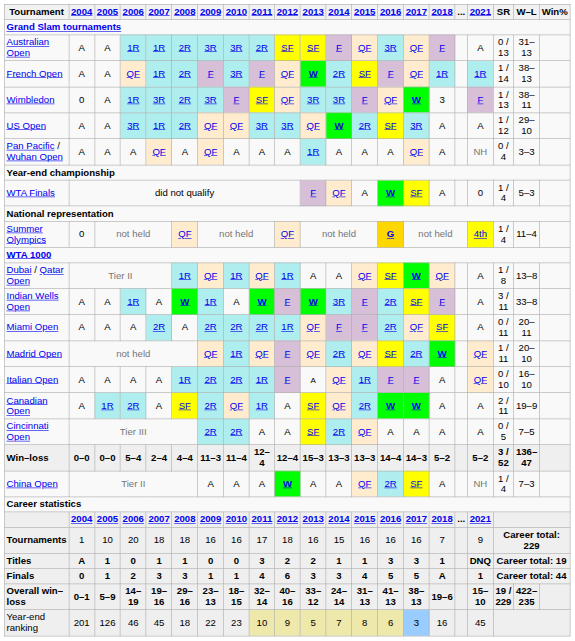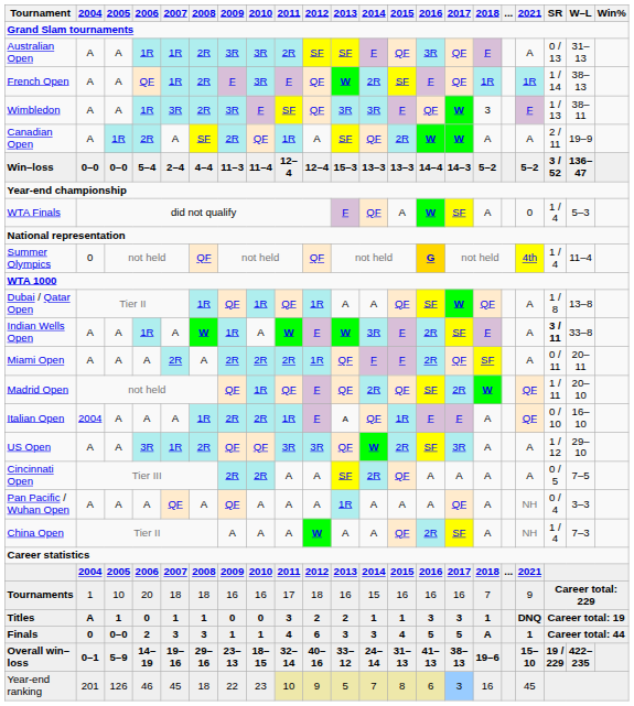 <table class="wikitable nowrap" style=text-align:center;>
 <tr>
 <th>Tournament</th>
 <th><a href='#'>2004</a></th>
 <th><a href='#'>2005</a></th>
 <th><a href='#'>2006</a></th>
 <th><a href='#'>2007</a></th>
 <th><a href='#'>2008</a></th>
 <th><a href='#'>2009</a></th>
 <th><a href='#'>2010</a></th>
 <th><a href='#'>2011</a></th>
 <th><a href='#'>2012</a></th>
 <th><a href='#'>2013</a></th>
 <th><a href='#'>2014</a></th>
 <th><a href='#'>2015</a></th>
 <th><a href='#'>2016</a></th>
 <th><a href='#'>2017</a></th>
 <th><a href='#'>2018</a></th>
 <th>...</th>
 <th><a href='#'>2021</a></th>
 <th>SR</th>
 <th>W–L</th>
 <th>Win%</th>
 </tr>
 <tr>
 <td colspan=21 align=left><strong><a href='#'>Grand Slam tournaments</a></strong></td>
 </tr>
 <tr>
 <td align=left><a href='#'>Australian Open</a></td>
 <td>A</td>
 <td>A</td>
 <td bgcolor=afeeee><a href='#'>1R</a></td>
 <td bgcolor=afeeee><a href='#'>1R</a></td>
 <td bgcolor=afeeee><a href='#'>2R</a></td>
 <td bgcolor=afeeee><a href='#'>3R</a></td>
 <td bgcolor=afeeee><a href='#'>3R</a></td>
 <td bgcolor=afeeee><a href='#'>2R</a></td>
 <td bgcolor=yellow><a href='#'>SF</a></td>
 <td bgcolor=yellow><a href='#'>SF</a></td>
 <td bgcolor=thistle><a href='#'>F</a></td>
 <td bgcolor=ffebcd><a href='#'>QF</a></td>
 <td bgcolor=afeeee><a href='#'>3R</a></td>
 <td bgcolor=ffebcd><a href='#'>QF</a></td>
 <td bgcolor=thistle><a href='#'>F</a></td>
 <td></td>
 <td>A</td>
 <td>0 / 13</td>
 <td>31–13</td>
 <td></td>
 </tr>
 <tr>
 <td align=left><a href='#'>French Open</a></td>
 <td>A</td>
 <td>A</td>
 <td bgcolor=ffebcd><a href='#'>QF</a></td>
 <td bgcolor=afeeee><a href='#'>1R</a></td>
 <td bgcolor=afeeee><a href='#'>2R</a></td>
 <td bgcolor=thistle><a href='#'>F</a></td>
 <td bgcolor=afeeee><a href='#'>3R</a></td>
 <td bgcolor=thistle><a href='#'>F</a></td>
 <td bgcolor=ffebcd><a href='#'>QF</a></td>
 <td bgcolor=lime><strong><a href='#'>W</a></strong></td>
 <td bgcolor=afeeee><a href='#'>2R</a></td>
 <td bgcolor=yellow><a href='#'>SF</a></td>
 <td bgcolor=thistle><a href='#'>F</a></td>
 <td bgcolor=ffebcd><a href='#'>QF</a></td>
 <td bgcolor=afeeee><a href='#'>1R</a></td>
 <td></td>
 <td bgcolor=afeeee><a href='#'>1R</a></td>
 <td>1 / 14</td>
 <td>38–13</td>
 <td></td>
 </tr>
 <tr>
 <td align=left><a href='#'>Wimbledon</a></td>
-<td>0</td>
+<td>A</td>
 <td>A</td>
 <td bgcolor=afeeee><a href='#'>1R</a></td>
 <td bgcolor=afeeee><a href='#'>3R</a></td>
 <td bgcolor=afeeee><a href='#'>2R</a></td>
 <td bgcolor=afeeee><a href='#'>3R</a></td>
 <td bgcolor=thistle><a href='#'>F</a></td>
 <td bgcolor=yellow><a href='#'>SF</a></td>
 <td bgcolor=ffebcd><a href='#'>QF</a></td>
 <td bgcolor=afeeee><a href='#'>3R</a></td>
 <td bgcolor=afeeee><a href='#'>3R</a></td>
 <td bgcolor=thistle><a href='#'>F</a></td>
 <td bgcolor=ffebcd><a href='#'>QF</a></td>
 <td bgcolor=lime><strong><a href='#'>W</a></strong></td>
 <td>3</td>
 <td></td>
 <td bgcolor=thistle><a href='#'>F</a></td>
 <td>1 / 13</td>
 <td>38–11</td>
 <td></td>
 </tr>
 <tr>
-<td align=left><a href='#'>US Open</a></td>
+<td align=left><a href='#'>Canadian Open</a></td>
 <td>A</td>
-<td>A</td>
-<td bgcolor=afeeee><a href='#'>3R</a></td>
 <td bgcolor=afeeee><a href='#'>1R</a></td>
 <td bgcolor=afeeee><a href='#'>2R</a></td>
+<td>A</td>
+<td bgcolor=yellow><a href='#'>SF</a></td>
+<td bgcolor=afeeee><a href='#'>2R</a></td>
 <td bgcolor=ffebcd><a href='#'>QF</a></td>
+<td bgcolor=afeeee><a href='#'>1R</a></td>
+<td>A</td>
+<td bgcolor=yellow><a href='#'>SF</a></td>
 <td bgcolor=ffebcd><a href='#'>QF</a></td>
-<td bgcolor=afeeee><a href='#'>3R</a></td>
-<td bgcolor=afeeee><a href='#'>3R</a></td>
-<td bgcolor=ffebcd><a href='#'>QF</a></td>
+<td bgcolor=afeeee><a href='#'>2R</a></td>
 <td bgcolor=lime><strong><a href='#'>W</a></strong></td>
-<td bgcolor=afeeee><a href='#'>2R</a></td>
-<td bgcolor=yellow><a href='#'>SF</a></td>
-<td bgcolor=afeeee><a href='#'>3R</a></td>
+<td bgcolor=lime><strong><a href='#'>W</a></strong></td>
 <td>A</td>
 <td></td>
 <td>A</td>
-<td>1 / 12</td>
-<td>29–10</td>
+<td>2 / 11</td>
+<td>19–9</td>
 <td></td>
 </tr>
-<tr>
-<td align=left><a href='#'>Pan Pacific</a> / <a href='#'>Wuhan Open</a></td>
-<td>A</td>
-<td>A</td>
-<td>A</td>
-<td bgcolor=ffebcd><a href='#'>QF</a></td>
-<td>A</td>
-<td bgcolor=ffebcd><a href='#'>QF</a></td>
-<td>A</td>
-<td>A</td>
-<td>A</td>
-<td bgcolor=afeeee><a href='#'>1R</a></td>
-<td>A</td>
-<td>A</td>
-<td>A</td>
-<td bgcolor=ffebcd><a href='#'>QF</a></td>
-<td>A</td>
+<tr style=background:#efefef;font-weight:bold>
+<td style=text-align:left>Win–loss</td>
+<td>0–0</td>
+<td>0–0</td>
+<td>5–4</td>
+<td>2–4</td>
+<td>4–4</td>
+<td>11–3</td>
+<td>11–4</td>
+<td>12–4</td>
+<td>12–4</td>
+<td>15–3</td>
+<td>13–3</td>
+<td>13–3</td>
+<td>14–4</td>
+<td>14–3</td>
+<td>5–2</td>
 <td></td>
-<td style=color:#767676>NH</td>
-<td>0 / 4</td>
-<td>3–3</td>
+<td>5–2</td>
+<td>3 / 52</td>
+<td>136–47</td>
 <td></td>
 </tr>
 <tr>
 <td colspan=21 align=left><strong>Year-end championship</strong></td>
 </tr>
 <tr>
 <td align=left><a href='#'>WTA Finals</a></td>
 <td colspan=9>did not qualify</td>
 <td bgcolor=thistle><a href='#'>F</a></td>
 <td bgcolor=ffebcd><a href='#'>QF</a></td>
 <td>A</td>
 <td bgcolor=lime><strong><a href='#'>W</a></strong></td>
 <td bgcolor=yellow><a href='#'>SF</a></td>
 <td>A</td>
 <td></td>
 <td>0</td>
 <td>1 / 4</td>
 <td>5–3</td>
 <td></td>
 </tr>
 <tr>
 <td colspan="21" style="text-align:left"><strong>National representation</strong></td>
 </tr>
 <tr>
 <td align="left"><a href='#'>Summer Olympics</a></td>
 <td>0</td>
 <td colspan="3" style="color:#767676">not held</td>
 <td bgcolor="ffebcd"><a href='#'>QF</a></td>
 <td colspan="3" style="color:#767676">not held</td>
 <td bgcolor="ffebcd"><a href='#'>QF</a></td>
 <td colspan="3" style="color:#767676">not held</td>
 <td bgcolor="gold"><strong><a href='#'>G</a></strong></td>
 <td colspan="3" style="color:#767676">not held</td>
 <td bgcolor="yellow"><a href='#'>4th</a></td>
 <td>1 / 4</td>
 <td>11–4</td>
 <td></td>
 </tr>
 <tr>
 <td colspan=21 style=text-align:left><strong><a href='#'>WTA 1000</a></strong></td>
 </tr>
 <tr>
 <td align=left><a href='#'>Dubai</a> / <a href='#'>Qatar Open</a></td>
 <td colspan=4 style=color:#767676>Tier II</td>
 <td bgcolor=afeeee><a href='#'>1R</a></td>
 <td bgcolor=ffebcd><a href='#'>QF</a></td>
 <td bgcolor=afeeee><a href='#'>1R</a></td>
 <td bgcolor=ffebcd><a href='#'>QF</a></td>
 <td bgcolor=afeeee><a href='#'>1R</a></td>
 <td>A</td>
 <td>A</td>
 <td bgcolor=ffebcd><a href='#'>QF</a></td>
 <td bgcolor=yellow><a href='#'>SF</a></td>
 <td bgcolor=lime><strong><a href='#'>W</a></strong></td>
 <td bgcolor=ffebcd><a href='#'>QF</a></td>
 <td></td>
 <td>A</td>
 <td>1 / 8</td>
 <td>13–8</td>
 <td></td>
 </tr>
 <tr>
 <td align=left><a href='#'>Indian Wells Open</a></td>
 <td>A</td>
 <td>A</td>
 <td bgcolor=afeeee><a href='#'>1R</a></td>
 <td>A</td>
 <td bgcolor=lime><strong><a href='#'>W</a></strong></td>
 <td bgcolor=afeeee><a href='#'>1R</a></td>
 <td>A</td>
 <td bgcolor=lime><strong><a href='#'>W</a></strong></td>
 <td bgcolor=thistle><a href='#'>F</a></td>
 <td bgcolor=lime><strong><a href='#'>W</a></strong></td>
 <td bgcolor=afeeee><a href='#'>3R</a></td>
 <td bgcolor=thistle><a href='#'>F</a></td>
 <td bgcolor=afeeee><a href='#'>2R</a></td>
 <td bgcolor=yellow><a href='#'>SF</a></td>
 <td bgcolor=thistle><a href='#'>F</a></td>
 <td></td>
 <td>A</td>
-<td>3 / 11</td>
+<td><strong>3 / 11</strong></td>
 <td>33–8</td>
 <td></td>
 </tr>
 <tr>
 <td align=left><a href='#'>Miami Open</a></td>
 <td>A</td>
 <td>A</td>
 <td>A</td>
 <td bgcolor=afeeee><a href='#'>2R</a></td>
 <td>A</td>
 <td bgcolor=afeeee><a href='#'>2R</a></td>
 <td bgcolor=afeeee><a href='#'>2R</a></td>
 <td bgcolor=afeeee><a href='#'>2R</a></td>
 <td bgcolor=afeeee><a href='#'>1R</a></td>
 <td bgcolor=ffebcd><a href='#'>QF</a></td>
 <td bgcolor=thistle><a href='#'>F</a></td>
 <td bgcolor=thistle><a href='#'>F</a></td>
 <td bgcolor=afeeee><a href='#'>2R</a></td>
 <td bgcolor=ffebcd><a href='#'>QF</a></td>
 <td bgcolor=yellow><a href='#'>SF</a></td>
 <td></td>
 <td>A</td>
 <td>0 / 11</td>
 <td>20–11</td>
 <td></td>
 </tr>
 <tr>
 <td align=left><a href='#'>Madrid Open</a></td>
 <td colspan=5 style=color:#767676>not held</td>
 <td bgcolor=ffebcd><a href='#'>QF</a></td>
 <td bgcolor=afeeee><a href='#'>1R</a></td>
 <td bgcolor=ffebcd><a href='#'>QF</a></td>
 <td bgcolor=thistle><a href='#'>F</a></td>
 <td bgcolor=ffebcd><a href='#'>QF</a></td>
 <td bgcolor=afeeee><a href='#'>2R</a></td>
 <td bgcolor=ffebcd><a href='#'>QF</a></td>
 <td bgcolor=yellow><a href='#'>SF</a></td>
 <td bgcolor=afeeee><a href='#'>2R</a></td>
 <td bgcolor=lime><strong><a href='#'>W</a></strong></td>
 <td></td>
 <td bgcolor=ffebcd><a href='#'>QF</a></td>
 <td>1 / 11</td>
 <td>20–10</td>
 <td></td>
 </tr>
 <tr>
 <td align=left><a href='#'>Italian Open</a></td>
-<td>A</td>
+<td><a href='#'>2004</a></td>
 <td>A</td>
 <td>A</td>
 <td>A</td>
 <td bgcolor=afeeee><a href='#'>1R</a></td>
 <td bgcolor=afeeee><a href='#'>2R</a></td>
 <td bgcolor=afeeee><a href='#'>2R</a></td>
 <td bgcolor=afeeee><a href='#'>1R</a></td>
 <td bgcolor=thistle><a href='#'>F</a></td>
 <td><small>A</small></td>
 <td bgcolor=ffebcd><a href='#'>QF</a></td>
 <td bgcolor=afeeee><a href='#'>1R</a></td>
 <td bgcolor=thistle><a href='#'>F</a></td>
 <td bgcolor=thistle><a href='#'>F</a></td>
 <td>A</td>
 <td></td>
 <td bgcolor=ffebcd><a href='#'>QF</a></td>
 <td>0 / 10</td>
 <td>16–10</td>
 <td></td>
 </tr>
 <tr>
-<td align=left><a href='#'>Canadian Open</a></td>
+<td align=left><a href='#'>US Open</a></td>
 <td>A</td>
+<td>A</td>
+<td bgcolor=afeeee><a href='#'>3R</a></td>
 <td bgcolor=afeeee><a href='#'>1R</a></td>
 <td bgcolor=afeeee><a href='#'>2R</a></td>
-<td>A</td>
+<td bgcolor=ffebcd><a href='#'>QF</a></td>
+<td bgcolor=ffebcd><a href='#'>QF</a></td>
+<td bgcolor=afeeee><a href='#'>3R</a></td>
+<td bgcolor=afeeee><a href='#'>3R</a></td>
+<td bgcolor=ffebcd><a href='#'>QF</a></td>
+<td bgcolor=lime><strong><a href='#'>W</a></strong></td>
+<td bgcolor=afeeee><a href='#'>2R</a></td>
 <td bgcolor=yellow><a href='#'>SF</a></td>
-<td bgcolor=afeeee><a href='#'>2R</a></td>
-<td bgcolor=ffebcd><a href='#'>QF</a></td>
-<td bgcolor=afeeee><a href='#'>1R</a></td>
-<td>A</td>
-<td bgcolor=yellow><a href='#'>SF</a></td>
-<td bgcolor=ffebcd><a href='#'>QF</a></td>
-<td bgcolor=afeeee><a href='#'>2R</a></td>
-<td bgcolor=lime><strong><a href='#'>W</a></strong></td>
-<td bgcolor=lime><strong><a href='#'>W</a></strong></td>
+<td bgcolor=afeeee><a href='#'>3R</a></td>
 <td>A</td>
 <td></td>
 <td>A</td>
-<td>2 / 11</td>
-<td>19–9</td>
+<td>1 / 12</td>
+<td>29–10</td>
 <td></td>
 </tr>
 <tr>
 <td align=left><a href='#'>Cincinnati Open</a></td>
 <td colspan=5 style=color:#767676>Tier III</td>
 <td bgcolor=afeeee><a href='#'>2R</a></td>
 <td bgcolor=afeeee><a href='#'>2R</a></td>
 <td>A</td>
 <td>A</td>
 <td bgcolor=yellow><a href='#'>SF</a></td>
 <td bgcolor=afeeee><a href='#'>2R</a></td>
 <td bgcolor=ffebcd><a href='#'>QF</a></td>
 <td>A</td>
 <td>A</td>
 <td>A</td>
 <td></td>
 <td>A</td>
 <td>0 / 5</td>
 <td>7–5</td>
 <td></td>
 </tr>
-<tr style=background:#efefef;font-weight:bold>
-<td style=text-align:left>Win–loss</td>
-<td>0–0</td>
-<td>0–0</td>
-<td>5–4</td>
-<td>2–4</td>
-<td>4–4</td>
-<td>11–3</td>
-<td>11–4</td>
-<td>12–4</td>
-<td>12–4</td>
-<td>15–3</td>
-<td>13–3</td>
-<td>13–3</td>
-<td>14–4</td>
-<td>14–3</td>
-<td>5–2</td>
+<tr>
+<td align=left><a href='#'>Pan Pacific</a> / <a href='#'>Wuhan Open</a></td>
+<td>A</td>
+<td>A</td>
+<td>A</td>
+<td bgcolor=ffebcd><a href='#'>QF</a></td>
+<td>A</td>
+<td bgcolor=ffebcd><a href='#'>QF</a></td>
+<td>A</td>
+<td>A</td>
+<td>A</td>
+<td bgcolor=afeeee><a href='#'>1R</a></td>
+<td>A</td>
+<td>A</td>
+<td>A</td>
+<td bgcolor=ffebcd><a href='#'>QF</a></td>
+<td>A</td>
 <td></td>
-<td>5–2</td>
-<td>3 / 52</td>
-<td>136–47</td>
+<td style=color:#767676>NH</td>
+<td>0 / 4</td>
+<td>3–3</td>
 <td></td>
 </tr>
 <tr>
 <td align=left><a href='#'>China Open</a></td>
 <td colspan=5 style=color:#767676>Tier II</td>
 <td>A</td>
 <td>A</td>
 <td>A</td>
 <td bgcolor=lime><strong><a href='#'>W</a></strong></td>
 <td>A</td>
 <td>A</td>
 <td bgcolor=ffebcd><a href='#'>QF</a></td>
 <td bgcolor=afeeee><a href='#'>2R</a></td>
 <td bgcolor=yellow><a href='#'>SF</a></td>
 <td>A</td>
 <td></td>
 <td style=color:#767676>NH</td>
 <td>1 / 4</td>
 <td>7–3</td>
 <td></td>
 </tr>
 <tr>
 <td align=left colspan=21><strong>Career statistics</strong></td>
 </tr>
 <tr style=background:#efefef;font-weight:bold>
 <td></td>
 <td><a href='#'>2004</a></td>
 <td><a href='#'>2005</a></td>
 <td><a href='#'>2006</a></td>
 <td><a href='#'>2007</a></td>
 <td><a href='#'>2008</a></td>
 <td><a href='#'>2009</a></td>
 <td><a href='#'>2010</a></td>
 <td><a href='#'>2011</a></td>
 <td><a href='#'>2012</a></td>
 <td><a href='#'>2013</a></td>
 <td><a href='#'>2014</a></td>
 <td><a href='#'>2015</a></td>
 <td><a href='#'>2016</a></td>
 <td><a href='#'>2017</a></td>
 <td><a href='#'>2018</a></td>
 <td>...</td>
 <td><a href='#'>2021</a></td>
 <td colspan=3></td>
 </tr>
 <tr style=background:#efefef>
 <td style=text-align:left><strong>Tournaments</strong></td>
 <td>1</td>
 <td>10</td>
 <td>20</td>
 <td>18</td>
 <td>18</td>
 <td>16</td>
 <td>16</td>
 <td>17</td>
 <td>18</td>
 <td>16</td>
 <td>15</td>
 <td>16</td>
 <td>16</td>
 <td>16</td>
 <td>7</td>
 <td></td>
 <td>9</td>
 <td colspan=3><strong>Career total: 229</strong></td>
 </tr>
 <tr style=background:#efefef;font-weight:bold>
 <td style=text-align:left>Titles</td>
 <td>A</td>
 <td>1</td>
 <td>0</td>
 <td>1</td>
 <td>1</td>
 <td>0</td>
 <td>0</td>
 <td>3</td>
 <td>2</td>
 <td>2</td>
 <td>1</td>
 <td>1</td>
 <td>3</td>
 <td>3</td>
 <td>1</td>
 <td></td>
 <td>DNQ</td>
 <td colspan=3>Career total: 19</td>
 </tr>
 <tr style=background:#efefef;font-weight:bold>
 <td style=text-align:left>Finals</td>
 <td>0</td>
-<td>1</td>
+<td>0–0</td>
 <td>2</td>
 <td>3</td>
 <td>3</td>
 <td>1</td>
 <td>1</td>
 <td>4</td>
 <td>6</td>
 <td>3</td>
 <td>3</td>
 <td>4</td>
 <td>5</td>
 <td>5</td>
 <td>A</td>
 <td></td>
 <td>1</td>
 <td colspan=3>Career total: 44</td>
 </tr>
 <tr style=background:#efefef;font-weight:bold>
 <td style=text-align:left><strong>Overall win–loss</strong></td>
 <td>0–1</td>
 <td>5–9</td>
 <td>14–19</td>
 <td>19–16</td>
 <td>29–16</td>
 <td>23–13</td>
 <td>18–15</td>
 <td>32–14</td>
 <td>40–16</td>
 <td>33–12</td>
 <td>24–14</td>
 <td>31–13</td>
 <td>41–13</td>
 <td>38–13</td>
 <td>19–6</td>
 <td></td>
 <td>15–10</td>
 <td>19 / 229</td>
 <td>422–235</td>
 <td></td>
 </tr>
 <tr style=background:#efefef>
 <td align=left>Year-end ranking</td>
 <td>201</td>
 <td>126</td>
 <td>46</td>
 <td>45</td>
 <td>18</td>
 <td>22</td>
 <td>23</td>
 <td bgcolor=EEE8AA>10</td>
 <td bgcolor=EEE8AA>9</td>
 <td bgcolor=EEE8AA>5</td>
 <td bgcolor=EEE8AA>7</td>
 <td bgcolor=eee8AA>8</td>
 <td bgcolor=eee8AA>6</td>
 <td bgcolor=99ccff>3</td>
 <td>16</td>
 <td></td>
 <td>45</td>
 <td colspan=3></td>
 </tr>
 </table>
